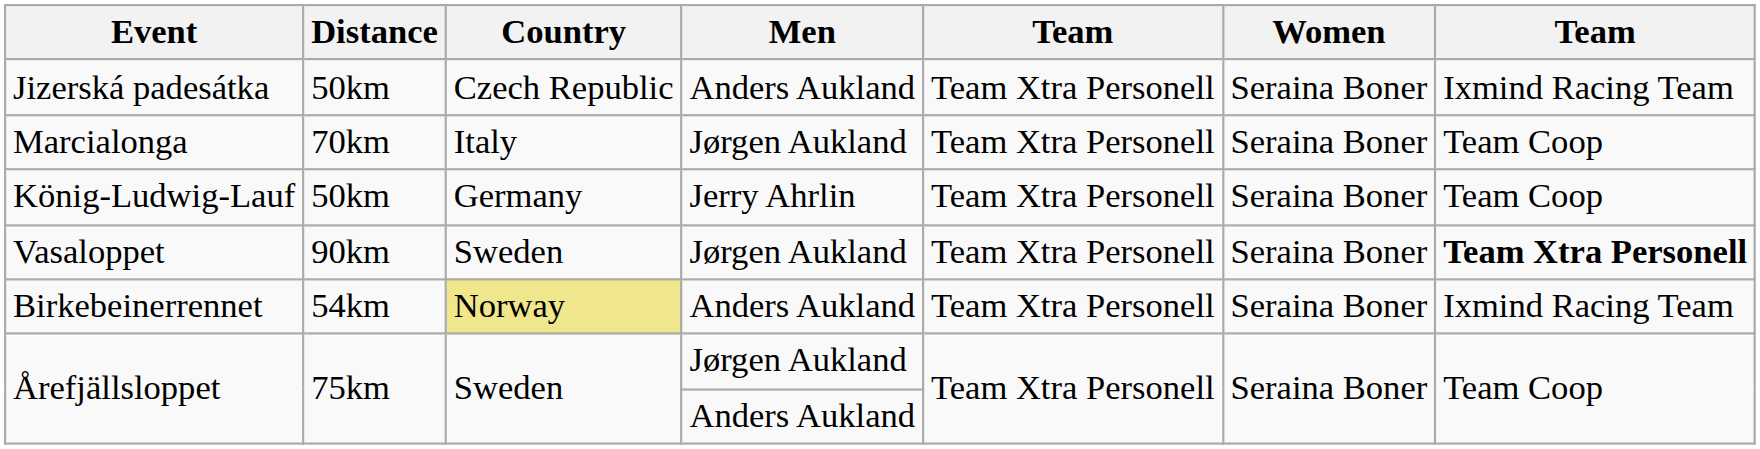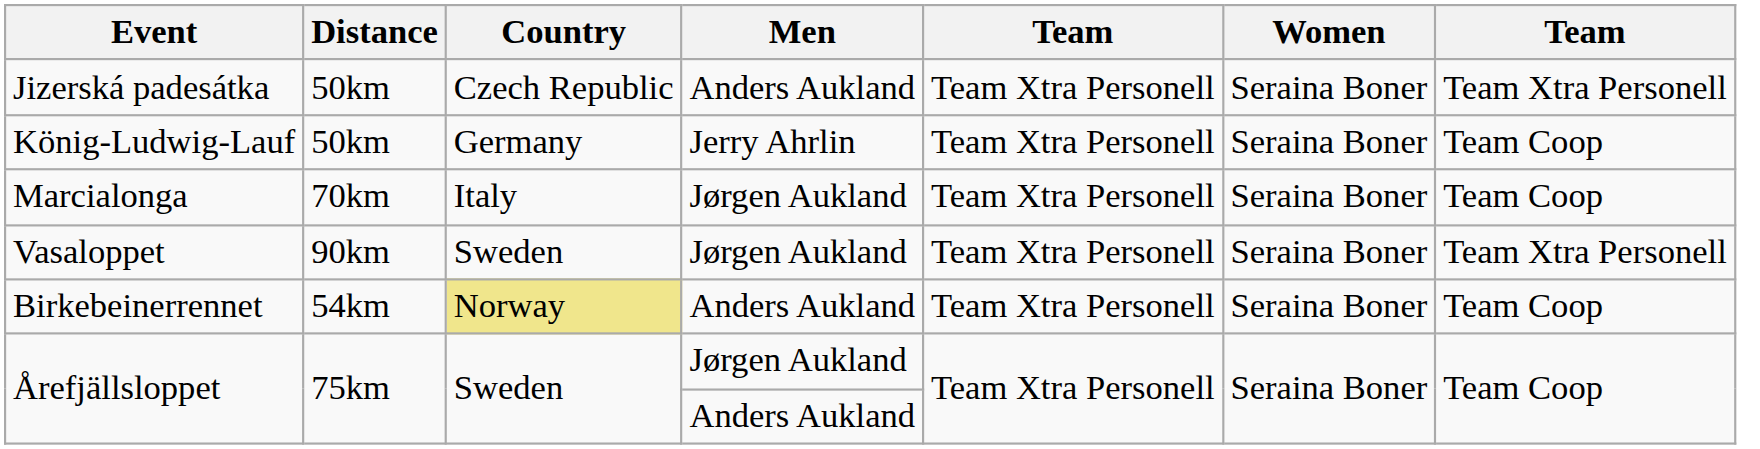 <table class="wikitable">
 <tr>
 <th>Event</th>
 <th>Distance</th>
 <th>Country</th>
 <th>Men</th>
 <th>Team</th>
 <th>Women</th>
 <th>Team</th>
 </tr>
 <tr>
 <td>Jizerská padesátka</td>
 <td>50km</td>
 <td> Czech Republic</td>
 <td> Anders Aukland</td>
 <td>Team Xtra Personell</td>
 <td> Seraina Boner</td>
-<td>Ixmind Racing Team</td>
+<td>Team Xtra Personell</td>
+</tr>
+<tr>
+<td>König-Ludwig-Lauf</td>
+<td>50km</td>
+<td> Germany</td>
+<td> Jerry Ahrlin</td>
+<td>Team Xtra Personell</td>
+<td> Seraina Boner</td>
+<td>Team Coop</td>
 </tr>
 <tr>
 <td>Marcialonga</td>
 <td>70km</td>
 <td> Italy</td>
 <td> Jørgen Aukland</td>
 <td>Team Xtra Personell</td>
 <td> Seraina Boner</td>
 <td>Team Coop</td>
 </tr>
 <tr>
-<td>König-Ludwig-Lauf</td>
-<td>50km</td>
-<td> Germany</td>
-<td> Jerry Ahrlin</td>
-<td>Team Xtra Personell</td>
-<td> Seraina Boner</td>
-<td>Team Coop</td>
-</tr>
-<tr>
 <td>Vasaloppet</td>
 <td>90km</td>
 <td> Sweden</td>
 <td> Jørgen Aukland</td>
 <td>Team Xtra Personell</td>
 <td> Seraina Boner</td>
-<td><strong>Team Xtra Personell</strong></td>
+<td>Team Xtra Personell</td>
 </tr>
 <tr>
 <td>Birkebeinerrennet</td>
 <td>54km</td>
 <td style="background: khaki;"> Norway</td>
 <td> Anders Aukland</td>
 <td>Team Xtra Personell</td>
 <td> Seraina Boner</td>
-<td>Ixmind Racing Team</td>
+<td>Team Coop</td>
 </tr>
 <tr>
 <td rowspan="2">Årefjällsloppet</td>
 <td rowspan="2">75km</td>
 <td rowspan="2"> Sweden</td>
 <td> Jørgen Aukland</td>
 <td rowspan="2">Team Xtra Personell</td>
 <td rowspan="2"> Seraina Boner</td>
 <td rowspan="2">Team Coop</td>
 </tr>
 <tr>
 <td> Anders Aukland</td>
 </tr>
 </table>
